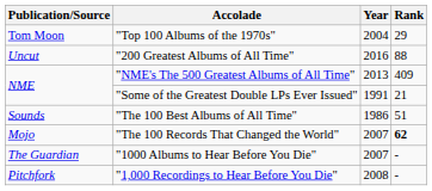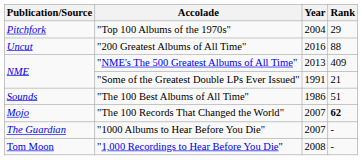 <table class="wikitable">
 <tr>
 <th>Publication/Source</th>
 <th>Accolade</th>
 <th>Year</th>
 <th>Rank</th>
 </tr>
 <tr>
-<td><a href='#'>Tom Moon</a></td>
+<td><a href='#'><em>Pitchfork</em></a></td>
 <td>"Top 100 Albums of the 1970s"</td>
 <td>2004</td>
 <td>29</td>
 </tr>
 <tr>
 <td><a href='#'><em>Uncut</em></a></td>
 <td>"200 Greatest Albums of All Time"</td>
 <td>2016</td>
 <td>88</td>
 </tr>
 <tr>
 <td rowspan="2"><em><a href='#'>NME</a></em></td>
 <td>"<a href='#'>NME's The 500 Greatest Albums of All Time</a>"</td>
 <td>2013</td>
 <td>409</td>
 </tr>
 <tr>
 <td>"Some of the Greatest Double LPs Ever Issued"</td>
 <td>1991</td>
 <td>21</td>
 </tr>
 <tr>
 <td><a href='#'><em>Sounds</em></a></td>
 <td>"The 100 Best Albums of All Time"</td>
 <td>1986</td>
 <td>51</td>
 </tr>
 <tr>
 <td><a href='#'><em>Mojo</em></a></td>
 <td>"The 100 Records That Changed the World"</td>
 <td>2007</td>
 <td><strong>62</strong></td>
 </tr>
 <tr>
 <td><em><a href='#'>The Guardian</a></em></td>
 <td>"1000 Albums to Hear Before You Die"</td>
 <td>2007</td>
 <td>-</td>
 </tr>
 <tr>
-<td><a href='#'><em>Pitchfork</em></a></td>
+<td><a href='#'>Tom Moon</a></td>
 <td>"<a href='#'>1,000 Recordings to Hear Before You Die</a>"</td>
 <td>2008</td>
 <td>-</td>
 </tr>
 </table>
